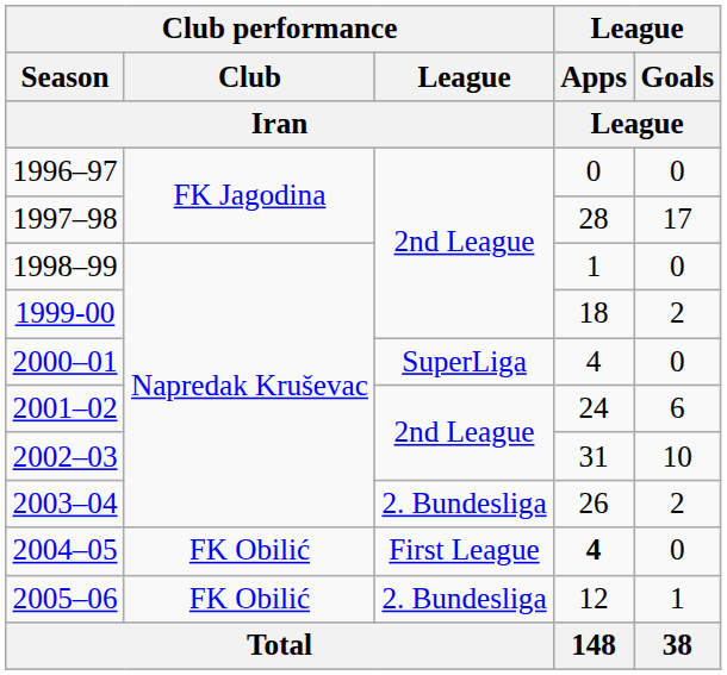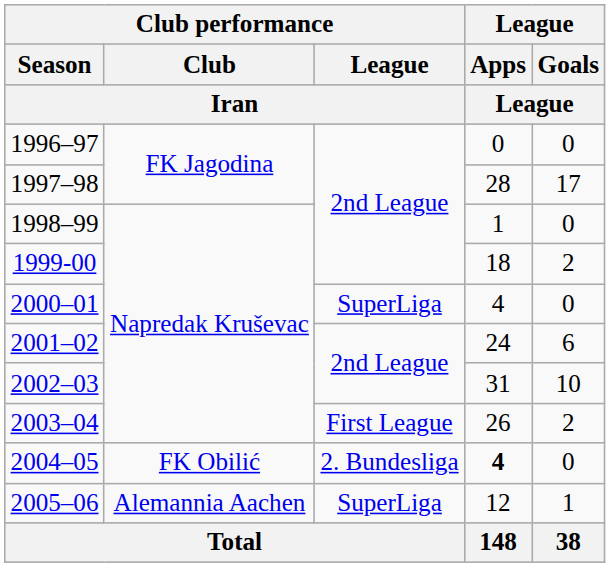 <table class="wikitable" style="text-align:center;">
 <tr>
 <th colspan=3>Club performance</th>
 <th colspan=2>League</th>
 </tr>
 <tr>
 <th>Season</th>
 <th>Club</th>
 <th>League</th>
 <th>Apps</th>
 <th>Goals</th>
 </tr>
 <tr>
 <th colspan=3>Iran</th>
 <th colspan=2>League</th>
 </tr>
 <tr>
 <td>1996–97</td>
 <td rowspan="2"><a href='#'>FK Jagodina</a></td>
 <td rowspan="4"><a href='#'>2nd League</a></td>
 <td>0</td>
 <td>0</td>
 </tr>
 <tr>
 <td>1997–98</td>
 <td>28</td>
 <td>17</td>
 </tr>
 <tr>
 <td>1998–99</td>
 <td rowspan="6"><a href='#'>Napredak Kruševac</a></td>
 <td>1</td>
 <td>0</td>
 </tr>
 <tr>
 <td><a href='#'>1999-00</a></td>
 <td>18</td>
 <td>2</td>
 </tr>
 <tr>
 <td><a href='#'>2000–01</a></td>
 <td rowspan="1"><a href='#'>SuperLiga</a></td>
 <td>4</td>
 <td>0</td>
 </tr>
 <tr>
 <td><a href='#'>2001–02</a></td>
 <td rowspan="2"><a href='#'>2nd League</a></td>
 <td>24</td>
 <td>6</td>
 </tr>
 <tr>
 <td><a href='#'>2002–03</a></td>
 <td>31</td>
 <td>10</td>
 </tr>
 <tr>
 <td><a href='#'>2003–04</a></td>
-<td><a href='#'>2. Bundesliga</a></td>
+<td rowspan="1"><a href='#'>First League</a></td>
 <td>26</td>
 <td>2</td>
 </tr>
 <tr>
 <td><a href='#'>2004–05</a></td>
 <td rowspan="1"><a href='#'>FK Obilić</a></td>
-<td rowspan="1"><a href='#'>First League</a></td>
+<td><a href='#'>2. Bundesliga</a></td>
 <td><strong>4</strong></td>
 <td>0</td>
 </tr>
 <tr>
 <td><a href='#'>2005–06</a></td>
-<td rowspan="1"><a href='#'>FK Obilić</a></td>
-<td><a href='#'>2. Bundesliga</a></td>
+<td rowspan="1"><a href='#'>Alemannia Aachen</a></td>
+<td rowspan="1"><a href='#'>SuperLiga</a></td>
 <td>12</td>
 <td>1</td>
 </tr>
 <tr>
 <th colspan=3>Total</th>
 <th>148</th>
 <th>38</th>
 </tr>
 </table>
